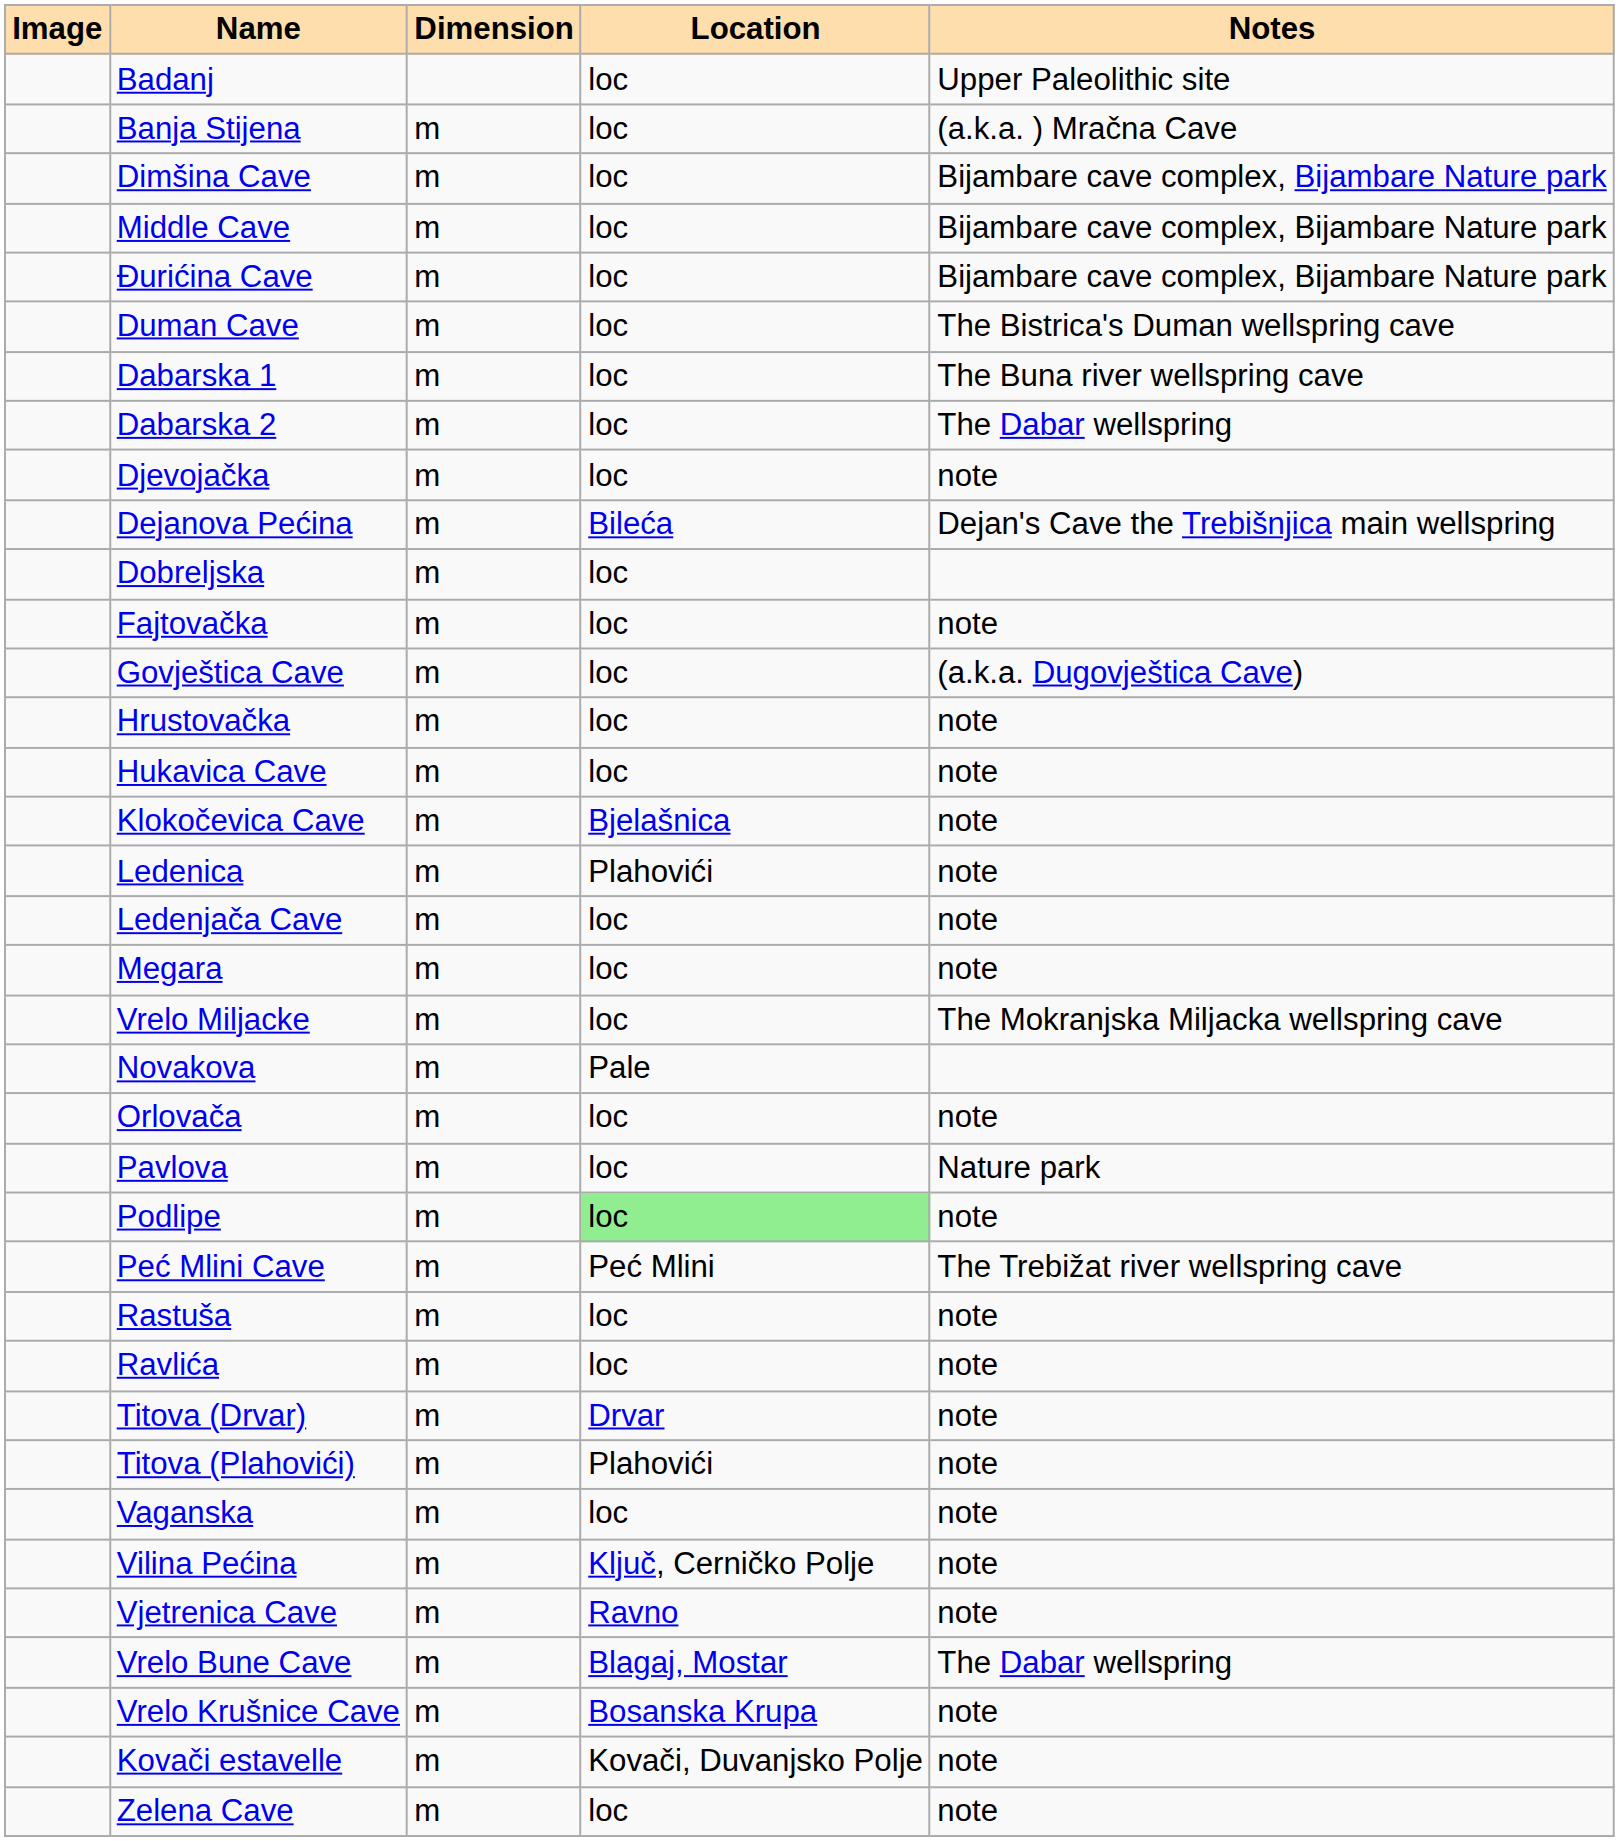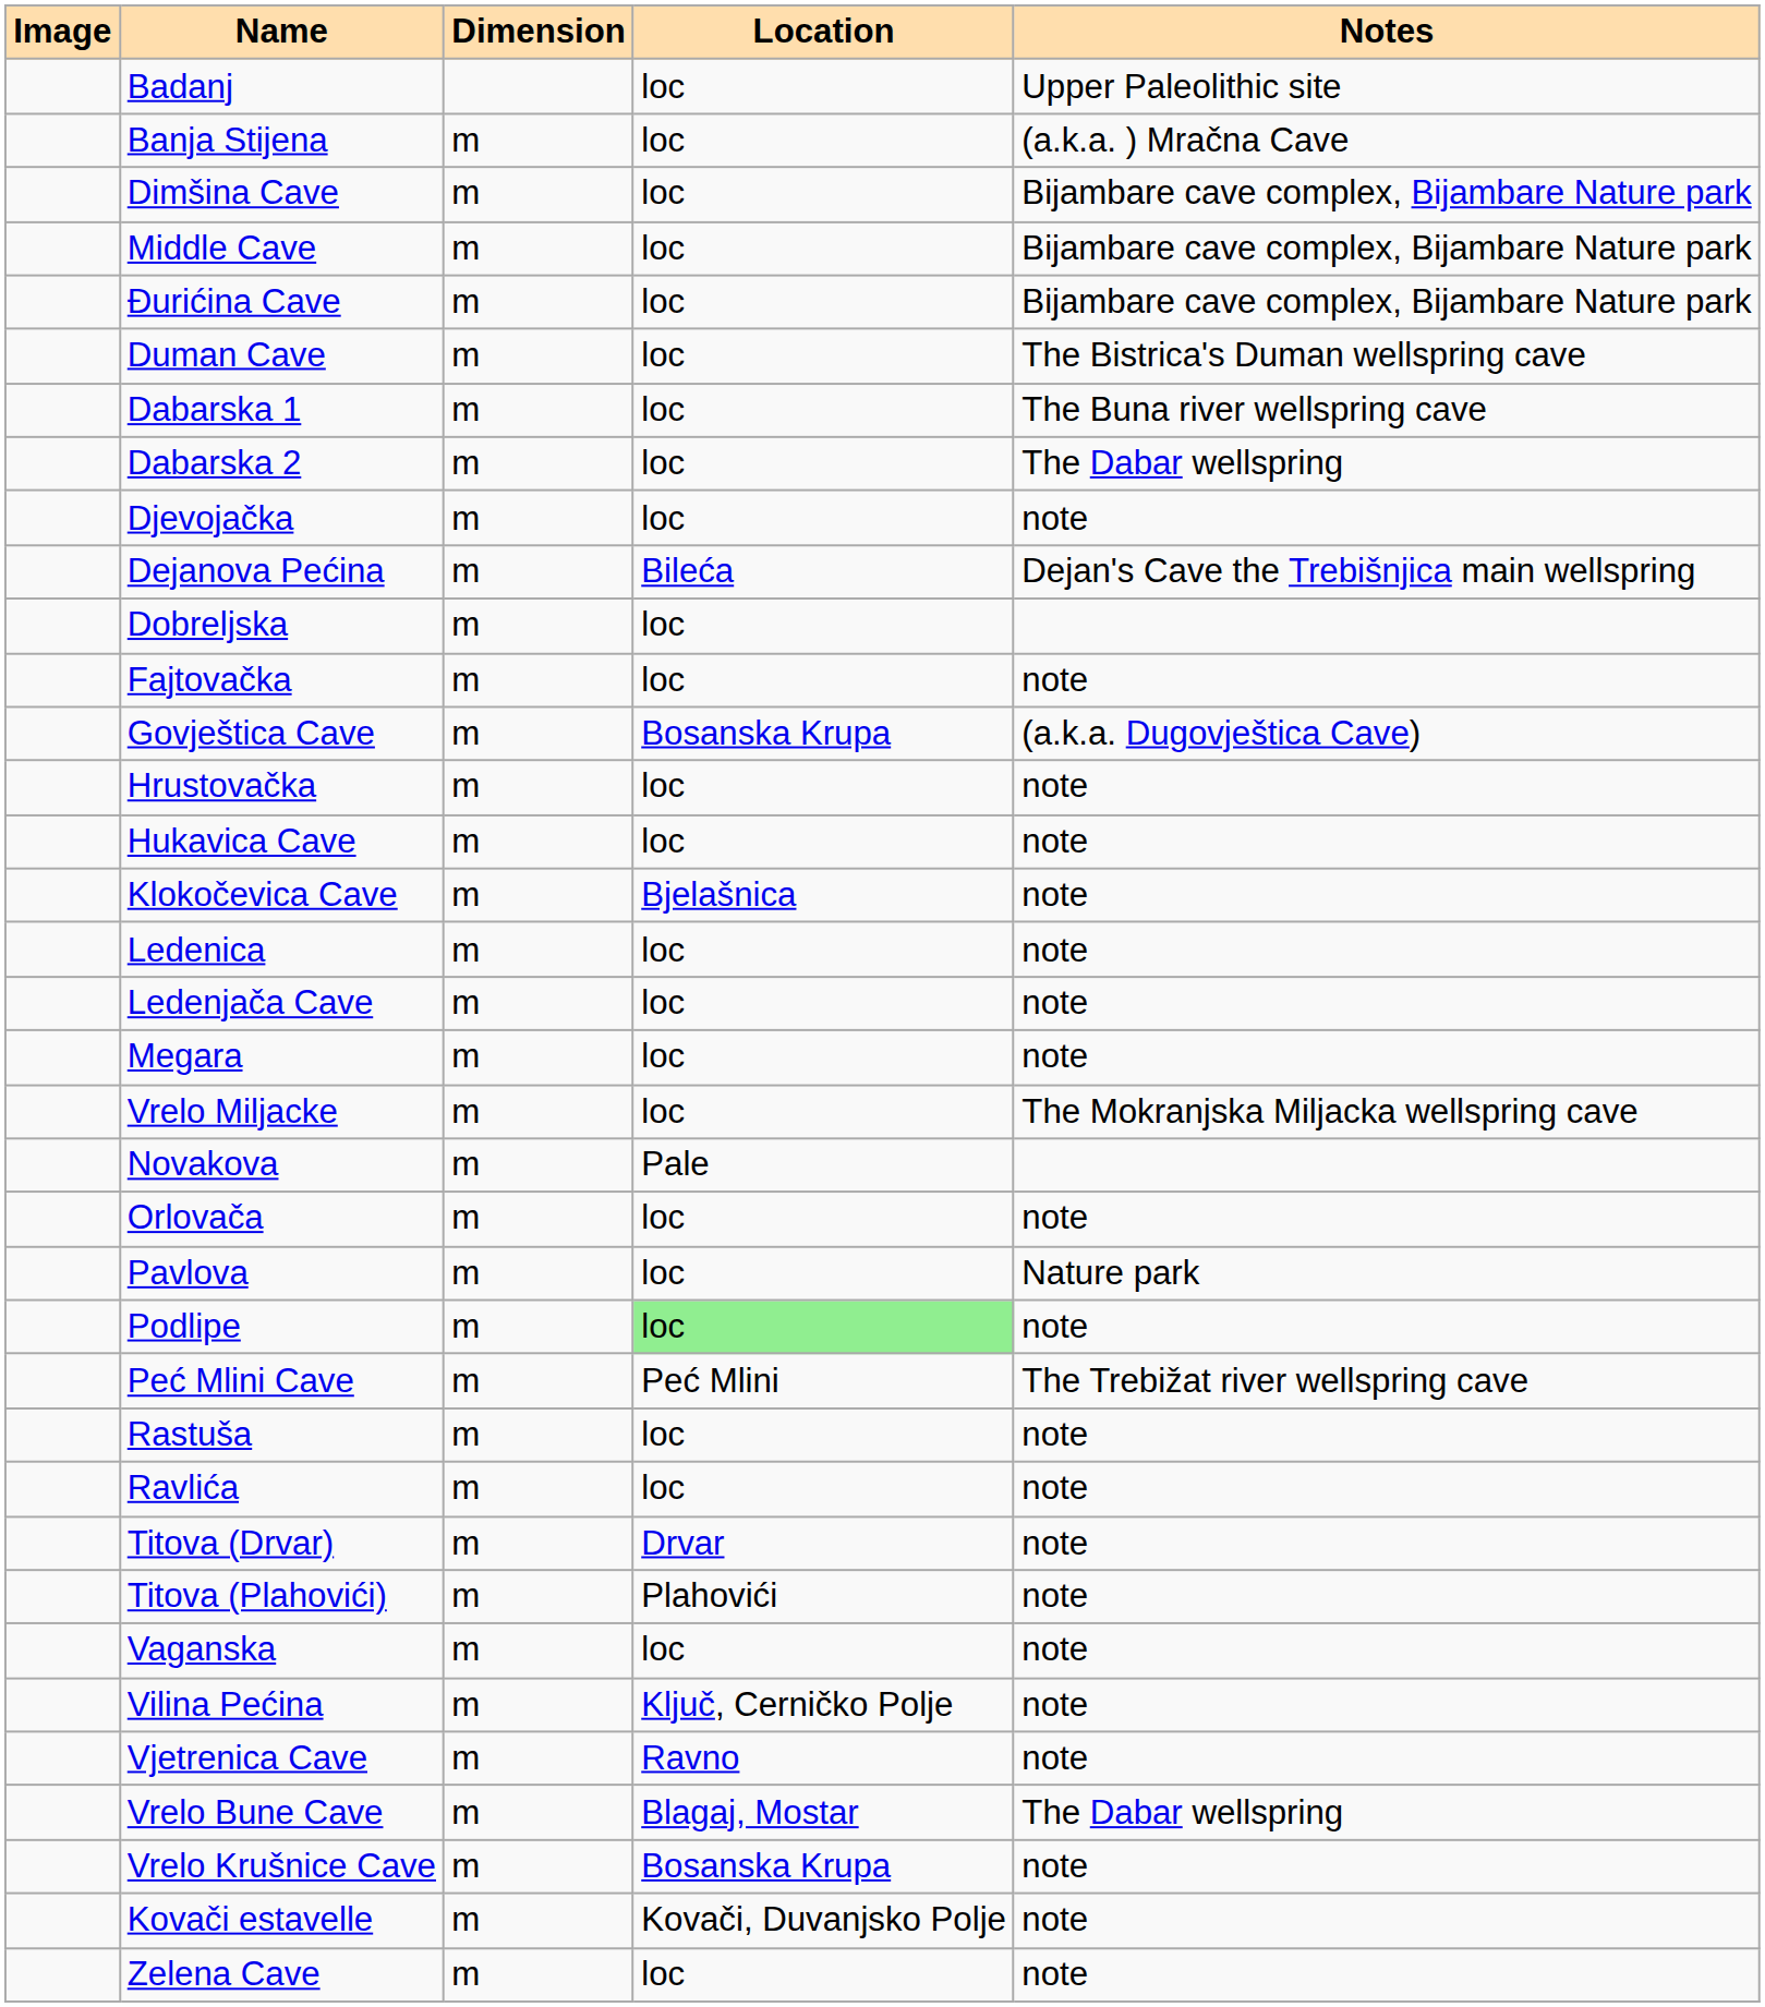 <table class="wikitable">
 <tr>
 <th style=background:#FFDEAD;><strong>Image</strong></th>
 <th style=background:#FFDEAD;><strong>Name</strong></th>
 <th style=background:#FFDEAD;><strong>Dimension</strong></th>
 <th style=background:#FFDEAD;><strong>Location</strong></th>
 <th style=background:#FFDEAD;><strong>Notes</strong></th>
 </tr>
 <tr>
 <td></td>
 <td><a href='#'>Badanj</a></td>
 <td></td>
 <td>loc</td>
 <td>Upper Paleolithic site</td>
 </tr>
 <tr>
 <td></td>
 <td><a href='#'>Banja Stijena</a></td>
 <td>m</td>
 <td>loc</td>
 <td>(a.k.a. ) Mračna Cave</td>
 </tr>
 <tr>
 <td></td>
 <td><a href='#'>Dimšina Cave</a></td>
 <td>m</td>
 <td>loc</td>
 <td>Bijambare cave complex, <a href='#'>Bijambare Nature park</a></td>
 </tr>
 <tr>
 <td></td>
 <td><a href='#'>Middle Cave</a></td>
 <td>m</td>
 <td>loc</td>
 <td>Bijambare cave complex, Bijambare Nature park</td>
 </tr>
 <tr>
 <td></td>
 <td><a href='#'>Đurićina Cave</a></td>
 <td>m</td>
 <td>loc</td>
 <td>Bijambare cave complex, Bijambare Nature park</td>
 </tr>
 <tr>
 <td></td>
 <td><a href='#'>Duman Cave</a></td>
 <td>m</td>
 <td>loc</td>
 <td>The Bistrica's Duman wellspring cave</td>
 </tr>
 <tr>
 <td></td>
 <td><a href='#'>Dabarska 1</a></td>
 <td>m</td>
 <td>loc</td>
 <td>The Buna river wellspring cave</td>
 </tr>
 <tr>
 <td></td>
 <td><a href='#'>Dabarska 2</a></td>
 <td>m</td>
 <td>loc</td>
 <td>The <a href='#'>Dabar</a> wellspring</td>
 </tr>
 <tr>
 <td></td>
 <td><a href='#'>Djevojačka</a></td>
 <td>m</td>
 <td>loc</td>
 <td>note</td>
 </tr>
 <tr>
 <td></td>
 <td><a href='#'>Dejanova Pećina</a></td>
 <td>m</td>
 <td><a href='#'>Bileća</a></td>
 <td>Dejan's Cave the <a href='#'>Trebišnjica</a> main wellspring</td>
 </tr>
 <tr>
 <td></td>
 <td><a href='#'>Dobreljska</a></td>
 <td>m</td>
 <td>loc</td>
 <td></td>
 </tr>
 <tr>
 <td></td>
 <td><a href='#'>Fajtovačka</a></td>
 <td>m</td>
 <td>loc</td>
 <td>note</td>
 </tr>
 <tr>
 <td></td>
 <td><a href='#'>Govještica Cave</a></td>
 <td>m</td>
-<td>loc</td>
+<td><a href='#'>Bosanska Krupa</a></td>
 <td>(a.k.a. <a href='#'>Dugovještica Cave</a>)</td>
 </tr>
 <tr>
 <td></td>
 <td><a href='#'>Hrustovačka</a></td>
 <td>m</td>
 <td>loc</td>
 <td>note</td>
 </tr>
 <tr>
 <td></td>
 <td><a href='#'>Hukavica Cave</a></td>
 <td>m</td>
 <td>loc</td>
 <td>note</td>
 </tr>
 <tr>
 <td></td>
 <td><a href='#'>Klokočevica Cave</a></td>
 <td>m</td>
 <td><a href='#'>Bjelašnica</a></td>
 <td>note</td>
 </tr>
 <tr>
 <td></td>
 <td><a href='#'>Ledenica</a></td>
 <td>m</td>
-<td>Plahovići</td>
+<td>loc</td>
 <td>note</td>
 </tr>
 <tr>
 <td></td>
 <td><a href='#'>Ledenjača Cave</a></td>
 <td>m</td>
 <td>loc</td>
 <td>note</td>
 </tr>
 <tr>
 <td></td>
 <td><a href='#'>Megara</a></td>
 <td>m</td>
 <td>loc</td>
 <td>note</td>
 </tr>
 <tr>
 <td></td>
 <td><a href='#'>Vrelo Miljacke</a></td>
 <td>m</td>
 <td>loc</td>
 <td>The Mokranjska Miljacka wellspring cave</td>
 </tr>
 <tr>
 <td></td>
 <td><a href='#'>Novakova</a></td>
 <td>m</td>
 <td>Pale</td>
 <td></td>
 </tr>
 <tr>
 <td></td>
 <td><a href='#'>Orlovača</a></td>
 <td>m</td>
 <td>loc</td>
 <td>note</td>
 </tr>
 <tr>
 <td></td>
 <td><a href='#'>Pavlova</a></td>
 <td>m</td>
 <td>loc</td>
 <td>Nature park</td>
 </tr>
 <tr>
 <td></td>
 <td><a href='#'>Podlipe</a></td>
 <td>m</td>
 <td style="background: lightgreen;">loc</td>
 <td>note</td>
 </tr>
 <tr>
 <td></td>
 <td><a href='#'>Peć Mlini Cave</a></td>
 <td>m</td>
 <td>Peć Mlini</td>
 <td>The Trebižat river wellspring cave</td>
 </tr>
 <tr>
 <td></td>
 <td><a href='#'>Rastuša</a></td>
 <td>m</td>
 <td>loc</td>
 <td>note</td>
 </tr>
 <tr>
 <td></td>
 <td><a href='#'>Ravlića</a></td>
 <td>m</td>
 <td>loc</td>
 <td>note</td>
 </tr>
 <tr>
 <td></td>
 <td><a href='#'>Titova (Drvar)</a></td>
 <td>m</td>
 <td><a href='#'>Drvar</a></td>
 <td>note</td>
 </tr>
 <tr>
 <td></td>
 <td><a href='#'>Titova (Plahovići)</a></td>
 <td>m</td>
 <td>Plahovići</td>
 <td>note</td>
 </tr>
 <tr>
 <td></td>
 <td><a href='#'>Vaganska</a></td>
 <td>m</td>
 <td>loc</td>
 <td>note</td>
 </tr>
 <tr>
 <td></td>
 <td><a href='#'>Vilina Pećina</a></td>
 <td>m</td>
 <td><a href='#'>Ključ</a>, Cerničko Polje</td>
 <td>note</td>
 </tr>
 <tr>
 <td></td>
 <td><a href='#'>Vjetrenica Cave</a></td>
 <td>m</td>
 <td><a href='#'>Ravno</a></td>
 <td>note</td>
 </tr>
 <tr>
 <td></td>
 <td><a href='#'>Vrelo Bune Cave</a></td>
 <td>m</td>
 <td><a href='#'>Blagaj, Mostar</a></td>
 <td>The <a href='#'>Dabar</a> wellspring</td>
 </tr>
 <tr>
 <td></td>
 <td><a href='#'>Vrelo Krušnice Cave</a></td>
 <td>m</td>
 <td><a href='#'>Bosanska Krupa</a></td>
 <td>note</td>
 </tr>
 <tr>
 <td></td>
 <td><a href='#'>Kovači estavelle</a></td>
 <td>m</td>
 <td>Kovači, Duvanjsko Polje</td>
 <td>note</td>
 </tr>
 <tr>
 <td></td>
 <td><a href='#'>Zelena Cave</a></td>
 <td>m</td>
 <td>loc</td>
 <td>note</td>
 </tr>
 </table>
